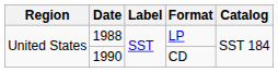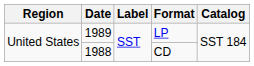 <table class="wikitable">
 <tr>
 <th>Region</th>
 <th>Date</th>
 <th>Label</th>
 <th>Format</th>
 <th>Catalog</th>
 </tr>
 <tr>
 <td rowspan="2">United States</td>
-<td>1988</td>
+<td>1989</td>
 <td rowspan="2"><a href='#'>SST</a></td>
 <td><a href='#'>LP</a></td>
 <td rowspan="2">SST 184</td>
 </tr>
 <tr>
-<td>1990</td>
+<td>1988</td>
 <td>CD</td>
 </tr>
 </table>
